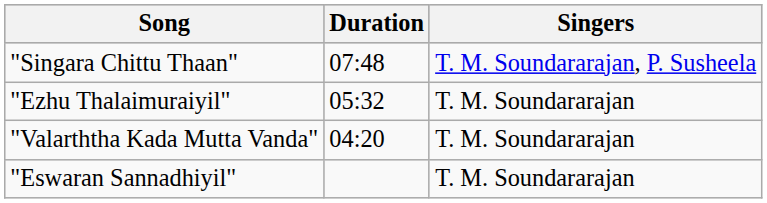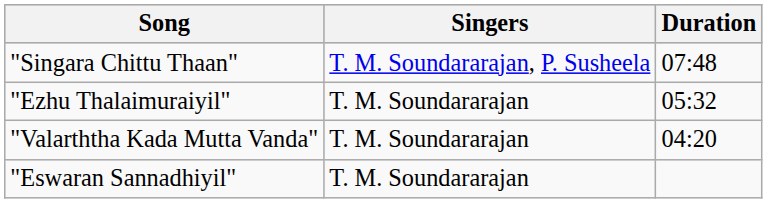 <table class="wikitable">
 <tr style="background:#cccccf; text-align:center;">
 <th>Song</th>
+<th>Singers</th>
 <th>Duration</th>
-<th>Singers</th>
 </tr>
 <tr>
 <td>"Singara Chittu Thaan"</td>
+<td><a href='#'>T. M. Soundararajan</a>, <a href='#'>P. Susheela</a></td>
 <td>07:48</td>
-<td><a href='#'>T. M. Soundararajan</a>, <a href='#'>P. Susheela</a></td>
 </tr>
 <tr>
 <td>"Ezhu Thalaimuraiyil"</td>
+<td>T. M. Soundararajan</td>
 <td>05:32</td>
-<td>T. M. Soundararajan</td>
 </tr>
 <tr>
 <td>"Valarththa Kada Mutta Vanda"</td>
+<td>T. M. Soundararajan</td>
 <td>04:20</td>
-<td>T. M. Soundararajan</td>
 </tr>
 <tr>
 <td>"Eswaran Sannadhiyil"</td>
+<td>T. M. Soundararajan</td>
 <td></td>
-<td>T. M. Soundararajan</td>
 </tr>
 </table>
